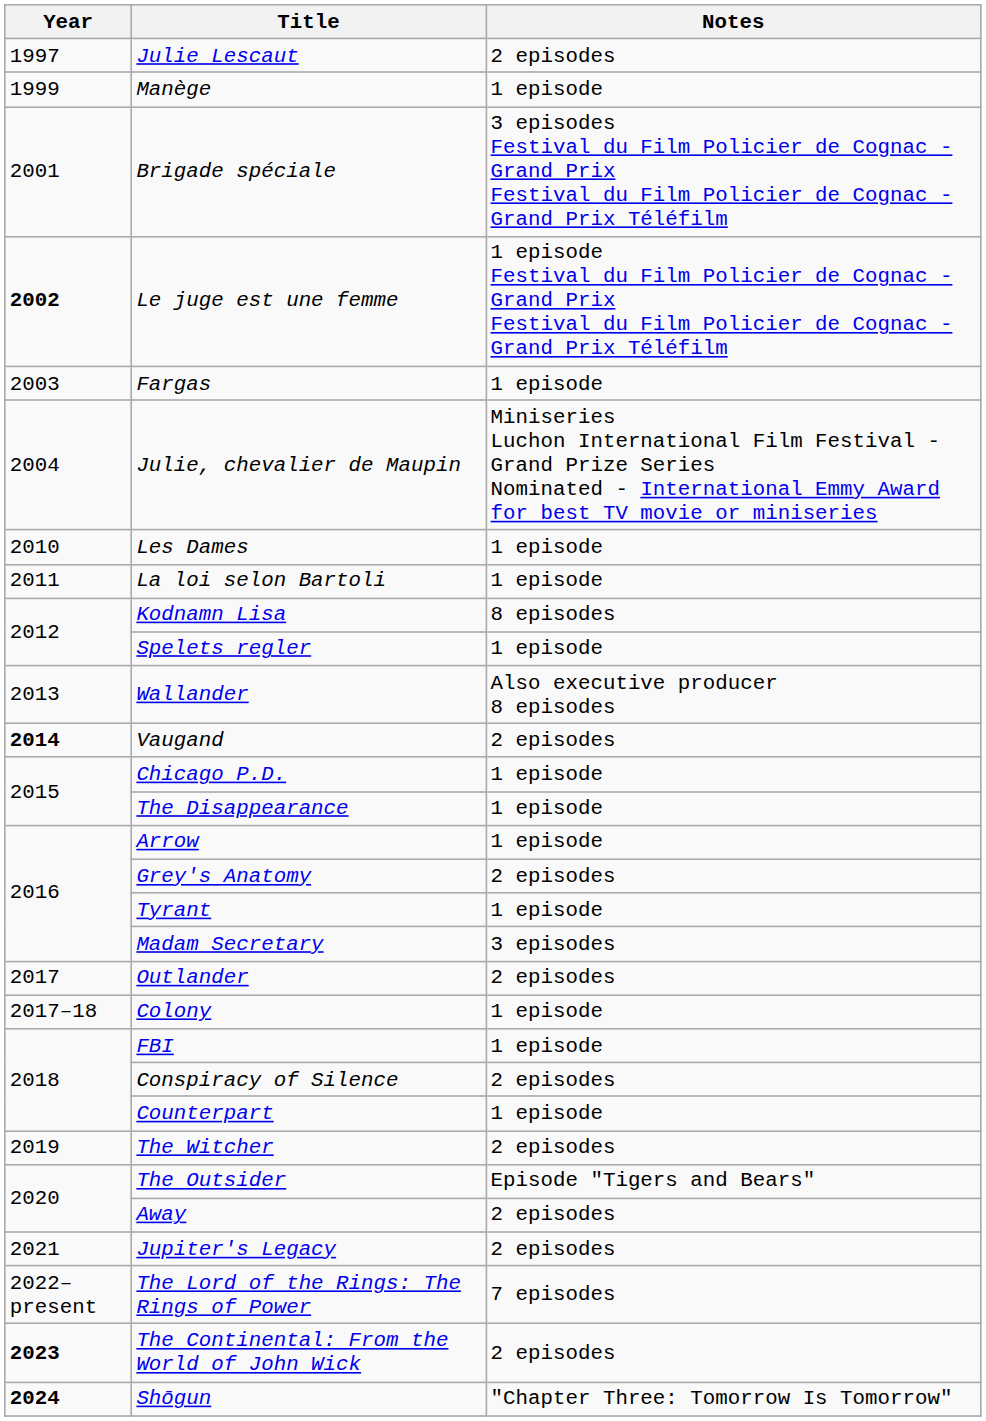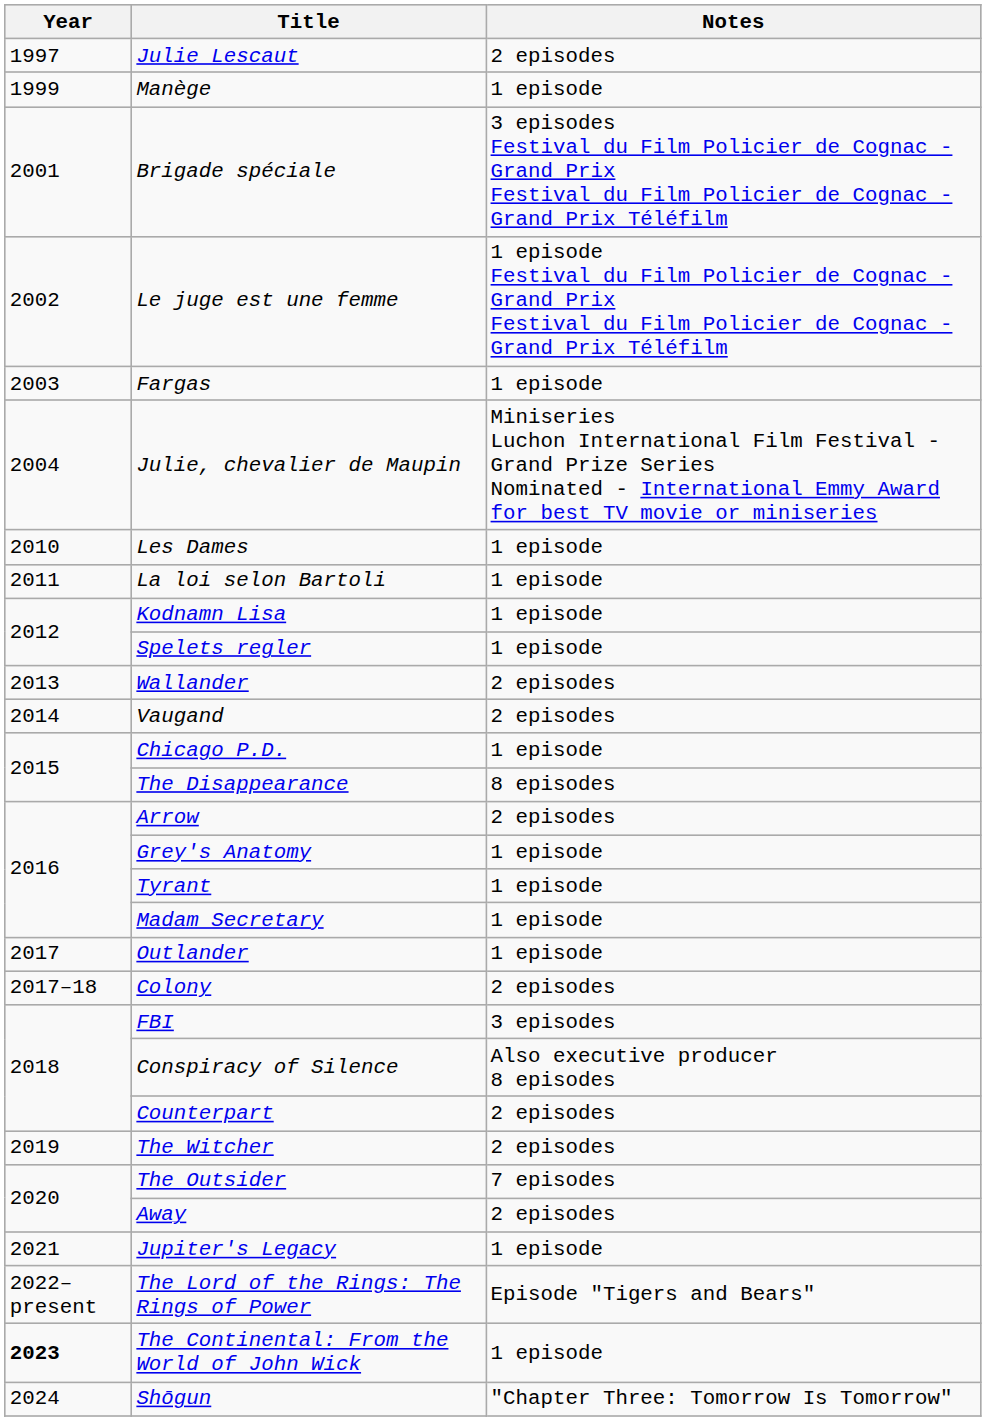 <table class="wikitable">
 <tr>
 <th>Year</th>
 <th>Title</th>
 <th>Notes</th>
 </tr>
 <tr>
 <td rowspan=1>1997</td>
 <td><em><a href='#'>Julie Lescaut</a></em></td>
 <td>2 episodes</td>
 </tr>
 <tr>
 <td>1999</td>
 <td><em>Manège</em></td>
 <td>1 episode</td>
 </tr>
 <tr>
 <td>2001</td>
 <td><em>Brigade spéciale</em></td>
 <td>3 episodes<br><a href='#'>Festival du Film Policier de Cognac - Grand Prix</a><br><a href='#'>Festival du Film Policier de Cognac - Grand Prix Téléfilm</a></td>
 </tr>
 <tr>
-<td><strong>2002</strong></td>
+<td>2002</td>
 <td><em>Le juge est une femme</em></td>
 <td>1 episode<br><a href='#'>Festival du Film Policier de Cognac - Grand Prix</a><br><a href='#'>Festival du Film Policier de Cognac - Grand Prix Téléfilm</a></td>
 </tr>
 <tr>
 <td>2003</td>
 <td><em>Fargas</em></td>
 <td>1 episode</td>
 </tr>
 <tr>
 <td rowspan=1>2004</td>
 <td><em>Julie, chevalier de Maupin</em></td>
 <td>Miniseries<br>Luchon International Film Festival - Grand Prize Series<br>Nominated - <a href='#'>International Emmy Award for best TV movie or miniseries</a></td>
 </tr>
 <tr>
 <td>2010</td>
 <td><em>Les Dames</em></td>
 <td>1 episode</td>
 </tr>
 <tr>
 <td>2011</td>
 <td><em>La loi selon Bartoli</em></td>
 <td>1 episode</td>
 </tr>
 <tr>
 <td rowspan=2>2012</td>
 <td><em><a href='#'>Kodnamn Lisa</a></em></td>
-<td>8 episodes</td>
+<td>1 episode</td>
 </tr>
 <tr>
 <td><em><a href='#'>Spelets regler</a></em></td>
 <td>1 episode</td>
 </tr>
 <tr>
 <td>2013</td>
 <td><em><a href='#'>Wallander</a></em></td>
-<td>Also executive producer<br>8 episodes</td>
+<td>2 episodes</td>
 </tr>
 <tr>
-<td><strong>2014</strong></td>
+<td>2014</td>
 <td><em>Vaugand</em></td>
 <td>2 episodes</td>
 </tr>
 <tr>
 <td rowspan=2>2015</td>
 <td><em><a href='#'>Chicago P.D.</a></em></td>
 <td>1 episode</td>
 </tr>
 <tr>
 <td><em><a href='#'>The Disappearance</a></em></td>
-<td>1 episode</td>
+<td>8 episodes</td>
 </tr>
 <tr>
 <td rowspan=4>2016</td>
 <td><em><a href='#'>Arrow</a></em></td>
-<td>1 episode</td>
+<td>2 episodes</td>
 </tr>
 <tr>
 <td><em><a href='#'>Grey's Anatomy</a></em></td>
-<td>2 episodes</td>
+<td>1 episode</td>
 </tr>
 <tr>
 <td><em><a href='#'>Tyrant</a></em></td>
 <td>1 episode</td>
 </tr>
 <tr>
 <td><em><a href='#'>Madam Secretary</a></em></td>
-<td>3 episodes</td>
+<td>1 episode</td>
 </tr>
 <tr>
 <td>2017</td>
 <td><em><a href='#'>Outlander</a></em></td>
-<td>2 episodes</td>
+<td>1 episode</td>
 </tr>
 <tr>
 <td>2017–18</td>
 <td><em><a href='#'>Colony</a></em></td>
-<td>1 episode</td>
+<td>2 episodes</td>
 </tr>
 <tr>
 <td rowspan=3>2018</td>
 <td><em><a href='#'>FBI</a></em></td>
-<td>1 episode</td>
+<td>3 episodes</td>
 </tr>
 <tr>
 <td><em>Conspiracy of Silence</em></td>
-<td>2 episodes</td>
+<td>Also executive producer<br>8 episodes</td>
 </tr>
 <tr>
 <td><em><a href='#'>Counterpart</a></em></td>
-<td>1 episode</td>
+<td>2 episodes</td>
 </tr>
 <tr>
 <td rowspan=1>2019</td>
 <td><em><a href='#'>The Witcher</a></em></td>
 <td>2 episodes</td>
 </tr>
 <tr>
 <td rowspan=2>2020</td>
 <td><em><a href='#'>The Outsider</a></em></td>
-<td>Episode "Tigers and Bears"</td>
+<td>7 episodes</td>
 </tr>
 <tr>
 <td><em><a href='#'>Away</a></em></td>
 <td>2 episodes</td>
 </tr>
 <tr>
 <td>2021</td>
 <td><em><a href='#'>Jupiter's Legacy</a></em></td>
-<td>2 episodes</td>
+<td>1 episode</td>
 </tr>
 <tr>
 <td>2022–present</td>
 <td><em><a href='#'>The Lord of the Rings: The Rings of Power</a></em></td>
-<td>7 episodes</td>
+<td>Episode "Tigers and Bears"</td>
 </tr>
 <tr>
 <td><strong>2023</strong></td>
 <td><em><a href='#'>The Continental: From the World of John Wick</a></em></td>
-<td>2 episodes</td>
+<td>1 episode</td>
 </tr>
 <tr>
-<td><strong>2024</strong></td>
+<td>2024</td>
 <td><em><a href='#'>Shōgun</a></em></td>
 <td>"Chapter Three: Tomorrow Is Tomorrow"</td>
 </tr>
 </table>
